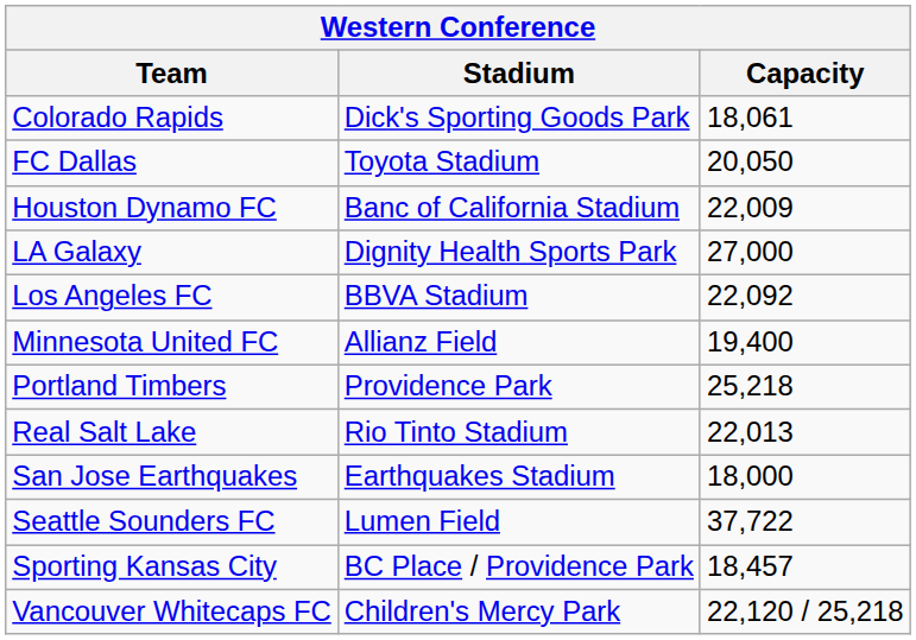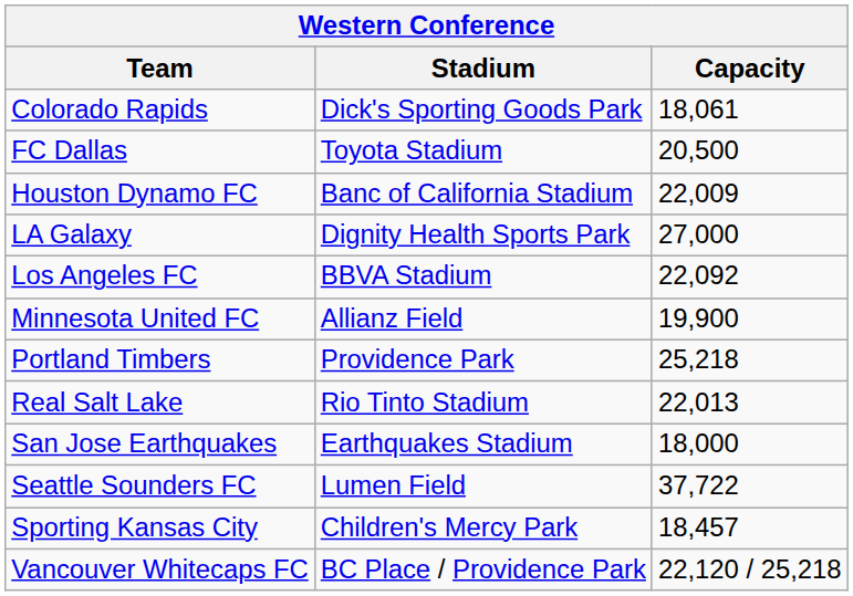 <table class="wikitable" style="text-align:left">
 <tr>
 <th colspan=3><a href='#'>Western Conference</a></th>
 </tr>
 <tr>
 <th>Team</th>
 <th>Stadium</th>
 <th>Capacity</th>
 </tr>
 <tr>
 <td><a href='#'>Colorado Rapids</a></td>
 <td><a href='#'>Dick's Sporting Goods Park</a></td>
 <td>18,061</td>
 </tr>
 <tr>
 <td><a href='#'>FC Dallas</a></td>
 <td><a href='#'>Toyota Stadium</a></td>
-<td>20,050</td>
+<td>20,500</td>
 </tr>
 <tr>
 <td><a href='#'>Houston Dynamo FC</a></td>
 <td><a href='#'>Banc of California Stadium</a></td>
 <td>22,009</td>
 </tr>
 <tr>
 <td><a href='#'>LA Galaxy</a></td>
 <td><a href='#'>Dignity Health Sports Park</a></td>
 <td>27,000</td>
 </tr>
 <tr>
 <td><a href='#'>Los Angeles FC</a></td>
 <td><a href='#'>BBVA Stadium</a></td>
 <td>22,092</td>
 </tr>
 <tr>
 <td><a href='#'>Minnesota United FC</a></td>
 <td><a href='#'>Allianz Field</a></td>
-<td>19,400</td>
+<td>19,900</td>
 </tr>
 <tr>
 <td><a href='#'>Portland Timbers</a></td>
 <td><a href='#'>Providence Park</a></td>
 <td>25,218</td>
 </tr>
 <tr>
 <td><a href='#'>Real Salt Lake</a></td>
 <td><a href='#'>Rio Tinto Stadium</a></td>
 <td>22,013</td>
 </tr>
 <tr>
 <td><a href='#'>San Jose Earthquakes</a></td>
 <td><a href='#'>Earthquakes Stadium</a></td>
 <td>18,000</td>
 </tr>
 <tr>
 <td><a href='#'>Seattle Sounders FC</a></td>
 <td><a href='#'>Lumen Field</a></td>
 <td>37,722</td>
 </tr>
 <tr>
 <td><a href='#'>Sporting Kansas City</a></td>
-<td><a href='#'>BC Place</a> / <a href='#'>Providence Park</a></td>
+<td><a href='#'>Children's Mercy Park</a></td>
 <td>18,457</td>
 </tr>
 <tr>
 <td><a href='#'>Vancouver Whitecaps FC</a></td>
-<td><a href='#'>Children's Mercy Park</a></td>
+<td><a href='#'>BC Place</a> / <a href='#'>Providence Park</a></td>
 <td>22,120 / 25,218</td>
 </tr>
 </table>
